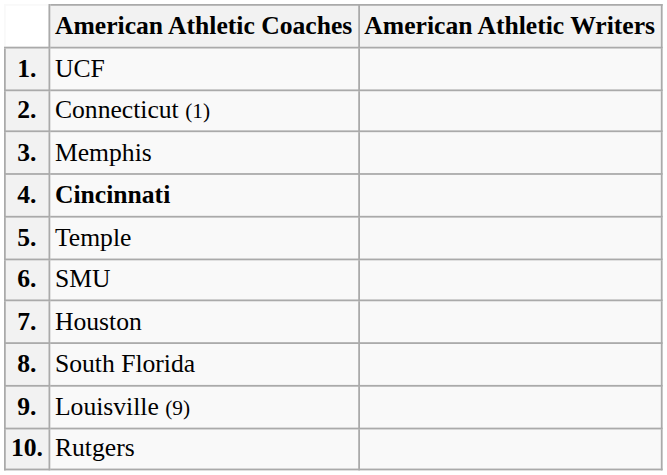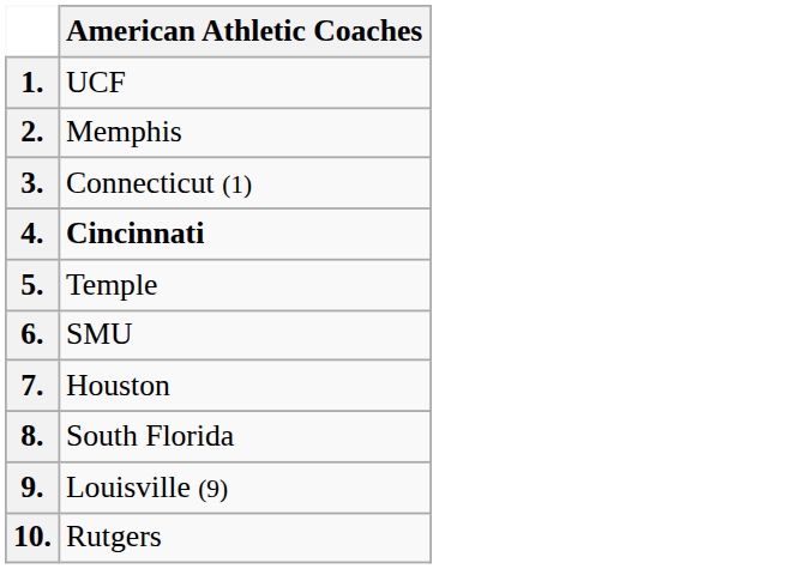 <table class="wikitable" style="white-space:nowrap; font-size:90%;">
 <tr>
 <td ! colspan=1 style="background:white; border-top-style:hidden; border-left-style:hidden;"></td>
 <th>American Athletic Coaches</th>
-<th>American Athletic Writers</th>
 </tr>
 <tr>
 <th>1.</th>
 <td>UCF</td>
-<td></td>
 </tr>
 <tr>
 <th>2.</th>
-<td>Connecticut <small> (1) </small></td>
-<td></td>
+<td>Memphis</td>
 </tr>
 <tr>
 <th>3.</th>
-<td>Memphis</td>
-<td></td>
+<td>Connecticut <small> (1) </small></td>
 </tr>
 <tr>
 <th>4.</th>
 <td><strong>Cincinnati</strong></td>
-<td></td>
 </tr>
 <tr>
 <th>5.</th>
 <td>Temple</td>
-<td></td>
 </tr>
 <tr>
 <th>6.</th>
 <td>SMU</td>
-<td></td>
 </tr>
 <tr>
 <th>7.</th>
 <td>Houston</td>
-<td></td>
 </tr>
 <tr>
 <th>8.</th>
 <td>South Florida</td>
-<td></td>
 </tr>
 <tr>
 <th>9.</th>
 <td>Louisville <small> (9) </small></td>
-<td></td>
 </tr>
 <tr>
 <th>10.</th>
 <td>Rutgers</td>
-<td></td>
 </tr>
 </table>
